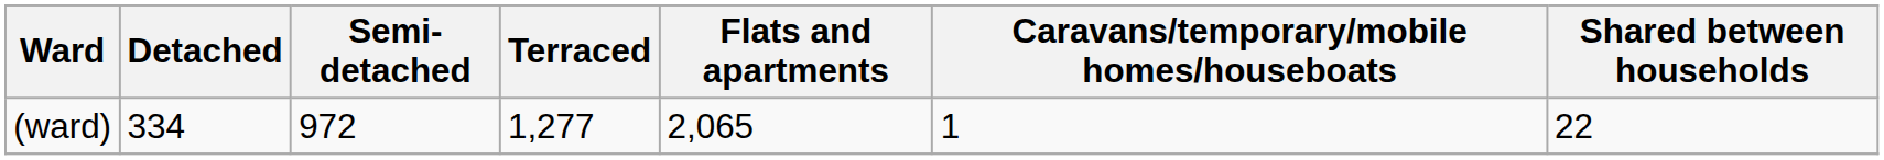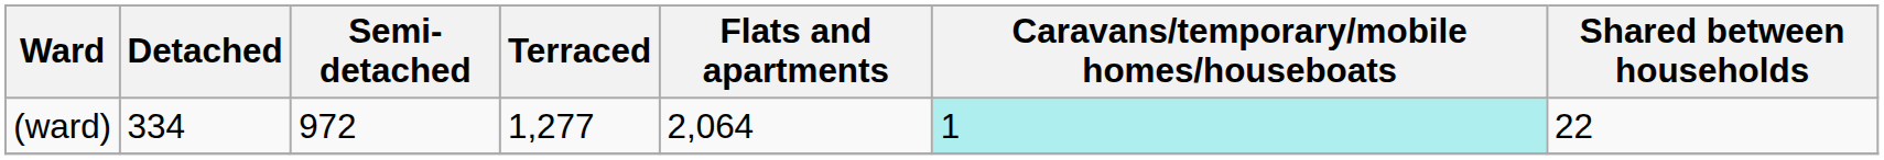 <table class="wikitable">
 <tr>
 <th>Ward</th>
 <th>Detached</th>
 <th>Semi-detached</th>
 <th>Terraced</th>
 <th>Flats and apartments</th>
 <th>Caravans/temporary/mobile homes/houseboats</th>
 <th>Shared between households</th>
 </tr>
 <tr>
 <td>(ward)</td>
 <td>334</td>
 <td>972</td>
 <td>1,277</td>
-<td>2,065</td>
-<td>1</td>
+<td>2,064</td>
+<td style="background: paleturquoise;">1</td>
 <td>22</td>
 </tr>
 <tr>
 </tr>
 </table>
